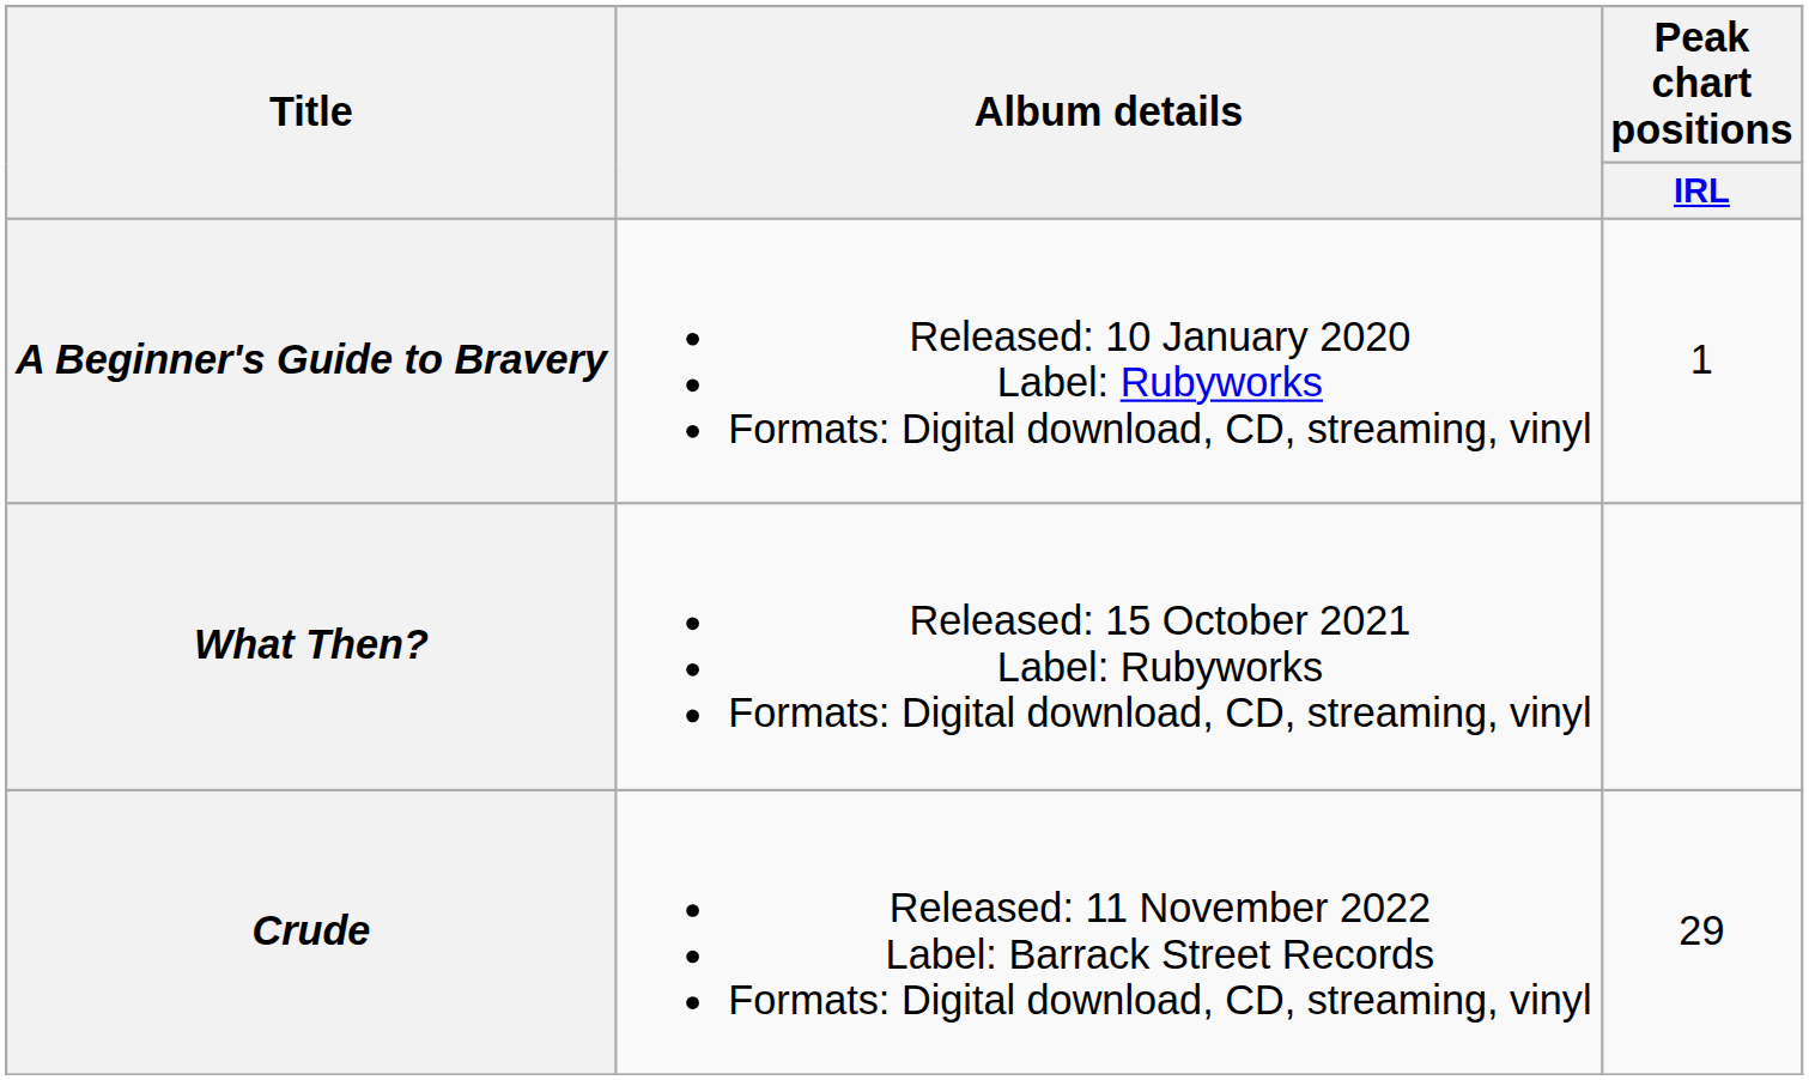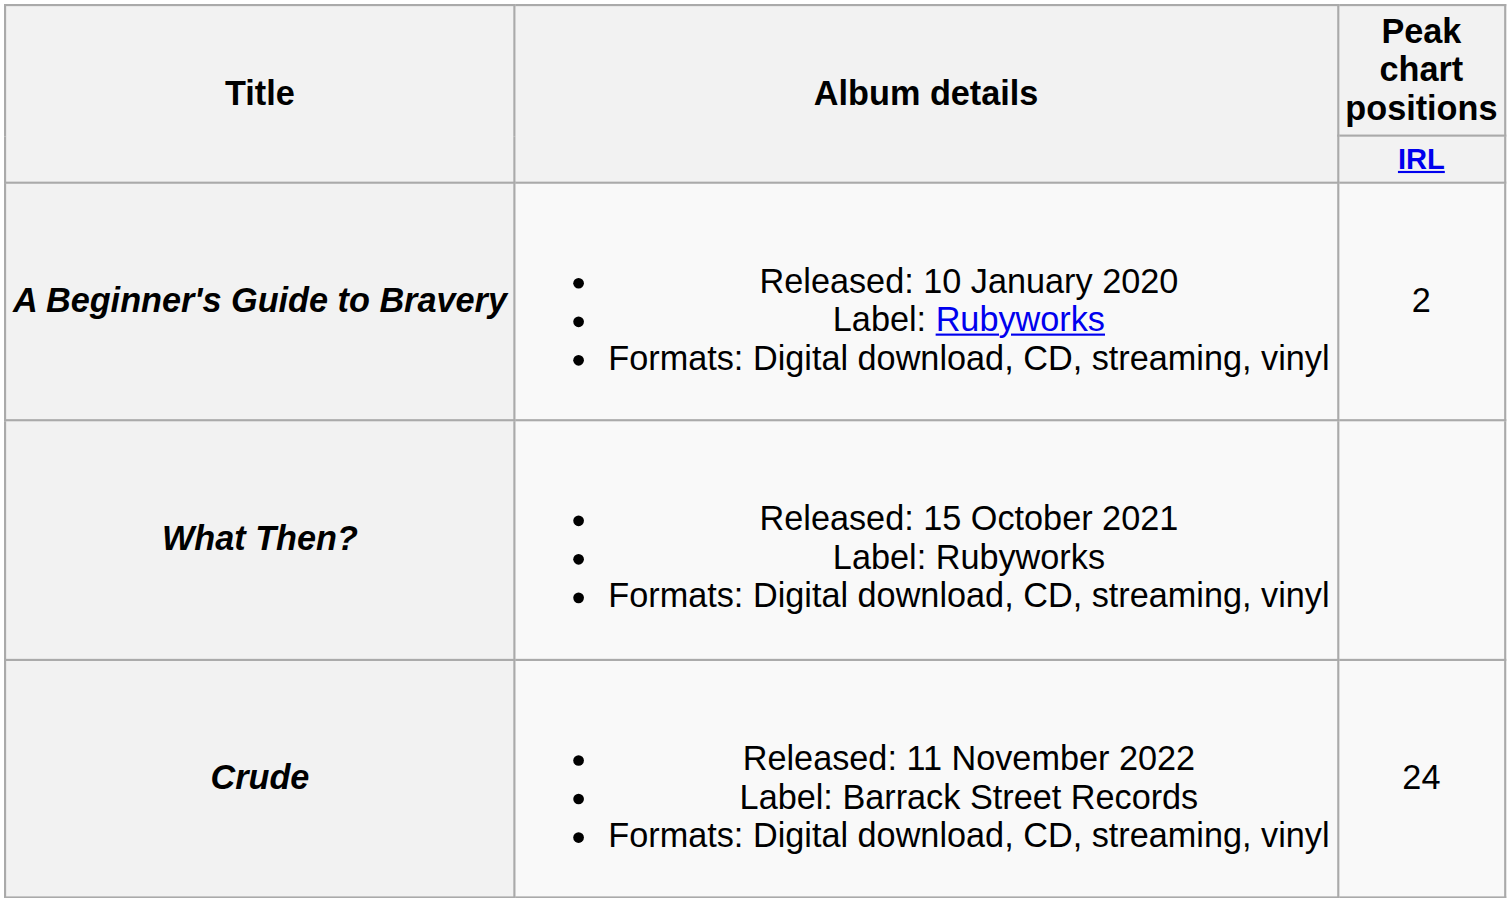 <table class="wikitable plainrowheaders" style=text-align:center;>
 <tr>
 <th rowspan="2">Title</th>
 <th rowspan="2">Album details</th>
 <th colspan="2">Peak chart positions</th>
 </tr>
 <tr>
 <th style="width:3em;font-size:85%"><a href='#'>IRL</a><br></th>
 </tr>
 <tr>
 <th scope="row"><em>A Beginner's Guide to Bravery</em></th>
 <td><br><ul><li>Released: 10 January 2020</li><li>Label: <a href='#'>Rubyworks</a></li><li>Formats: Digital download, CD, streaming, vinyl</li></ul></td>
-<td>1</td>
+<td>2</td>
 </tr>
 <tr>
 <th scope="row"><em>What Then?</em></th>
 <td><br><ul><li>Released: 15 October 2021</li><li>Label: Rubyworks</li><li>Formats: Digital download, CD, streaming, vinyl</li></ul></td>
 <td></td>
 </tr>
 <tr>
 <th scope="row"><em>Crude</em></th>
 <td><br><ul><li>Released: 11 November 2022</li><li>Label: Barrack Street Records</li><li>Formats: Digital download, CD, streaming, vinyl</li></ul></td>
-<td>29<br></td>
+<td>24<br></td>
 </tr>
 </table>
